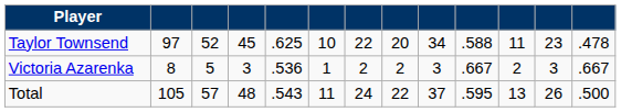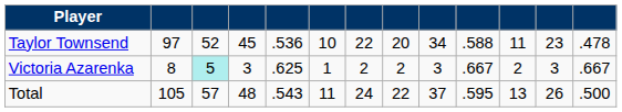 <table class="wikitable" style="text-align:center">
 <tr>
 <th style="background:#003366; color:white" width="200px">Player</th>
 <th style="background:#003366; color:white" width="40px"></th>
 <th style="background:#003366; color:white" width="40px"></th>
 <th style="background:#003366; color:white" width="40px"></th>
 <th style="background:#003366; color:white" width="40px"></th>
 <th style="background:#003366; color:white" width="40px"></th>
 <th style="background:#003366; color:white" width="40px"></th>
 <th style="background:#003366; color:white" width="40px"></th>
 <th style="background:#003366; color:white" width="40px"></th>
 <th style="background:#003366; color:white" width="40px"></th>
 <th style="background:#003366; color:white" width="40px"></th>
 <th style="background:#003366; color:white" width="40px"></th>
 <th style="background:#003366; color:white" width="40px"></th>
 </tr>
 <tr>
 <td style="text-align:left"><a href='#'>Taylor Townsend</a></td>
 <td>97</td>
 <td>52</td>
 <td>45</td>
-<td>.625</td>
+<td>.536</td>
 <td>10</td>
 <td>22</td>
 <td>20</td>
 <td>34</td>
 <td>.588</td>
 <td>11</td>
 <td>23</td>
 <td>.478</td>
 </tr>
 <tr>
 <td style="text-align:left"><a href='#'>Victoria Azarenka</a></td>
 <td>8</td>
-<td>5</td>
+<td style="background: paleturquoise;">5</td>
 <td>3</td>
-<td>.536</td>
+<td>.625</td>
 <td>1</td>
 <td>2</td>
 <td>2</td>
 <td>3</td>
 <td>.667</td>
 <td>2</td>
 <td>3</td>
 <td>.667</td>
 </tr>
 <tr>
 <td style="text-align:left">Total</td>
 <td>105</td>
 <td>57</td>
 <td>48</td>
 <td>.543</td>
 <td>11</td>
 <td>24</td>
 <td>22</td>
 <td>37</td>
 <td>.595</td>
 <td>13</td>
 <td>26</td>
 <td>.500</td>
 </tr>
 </table>
